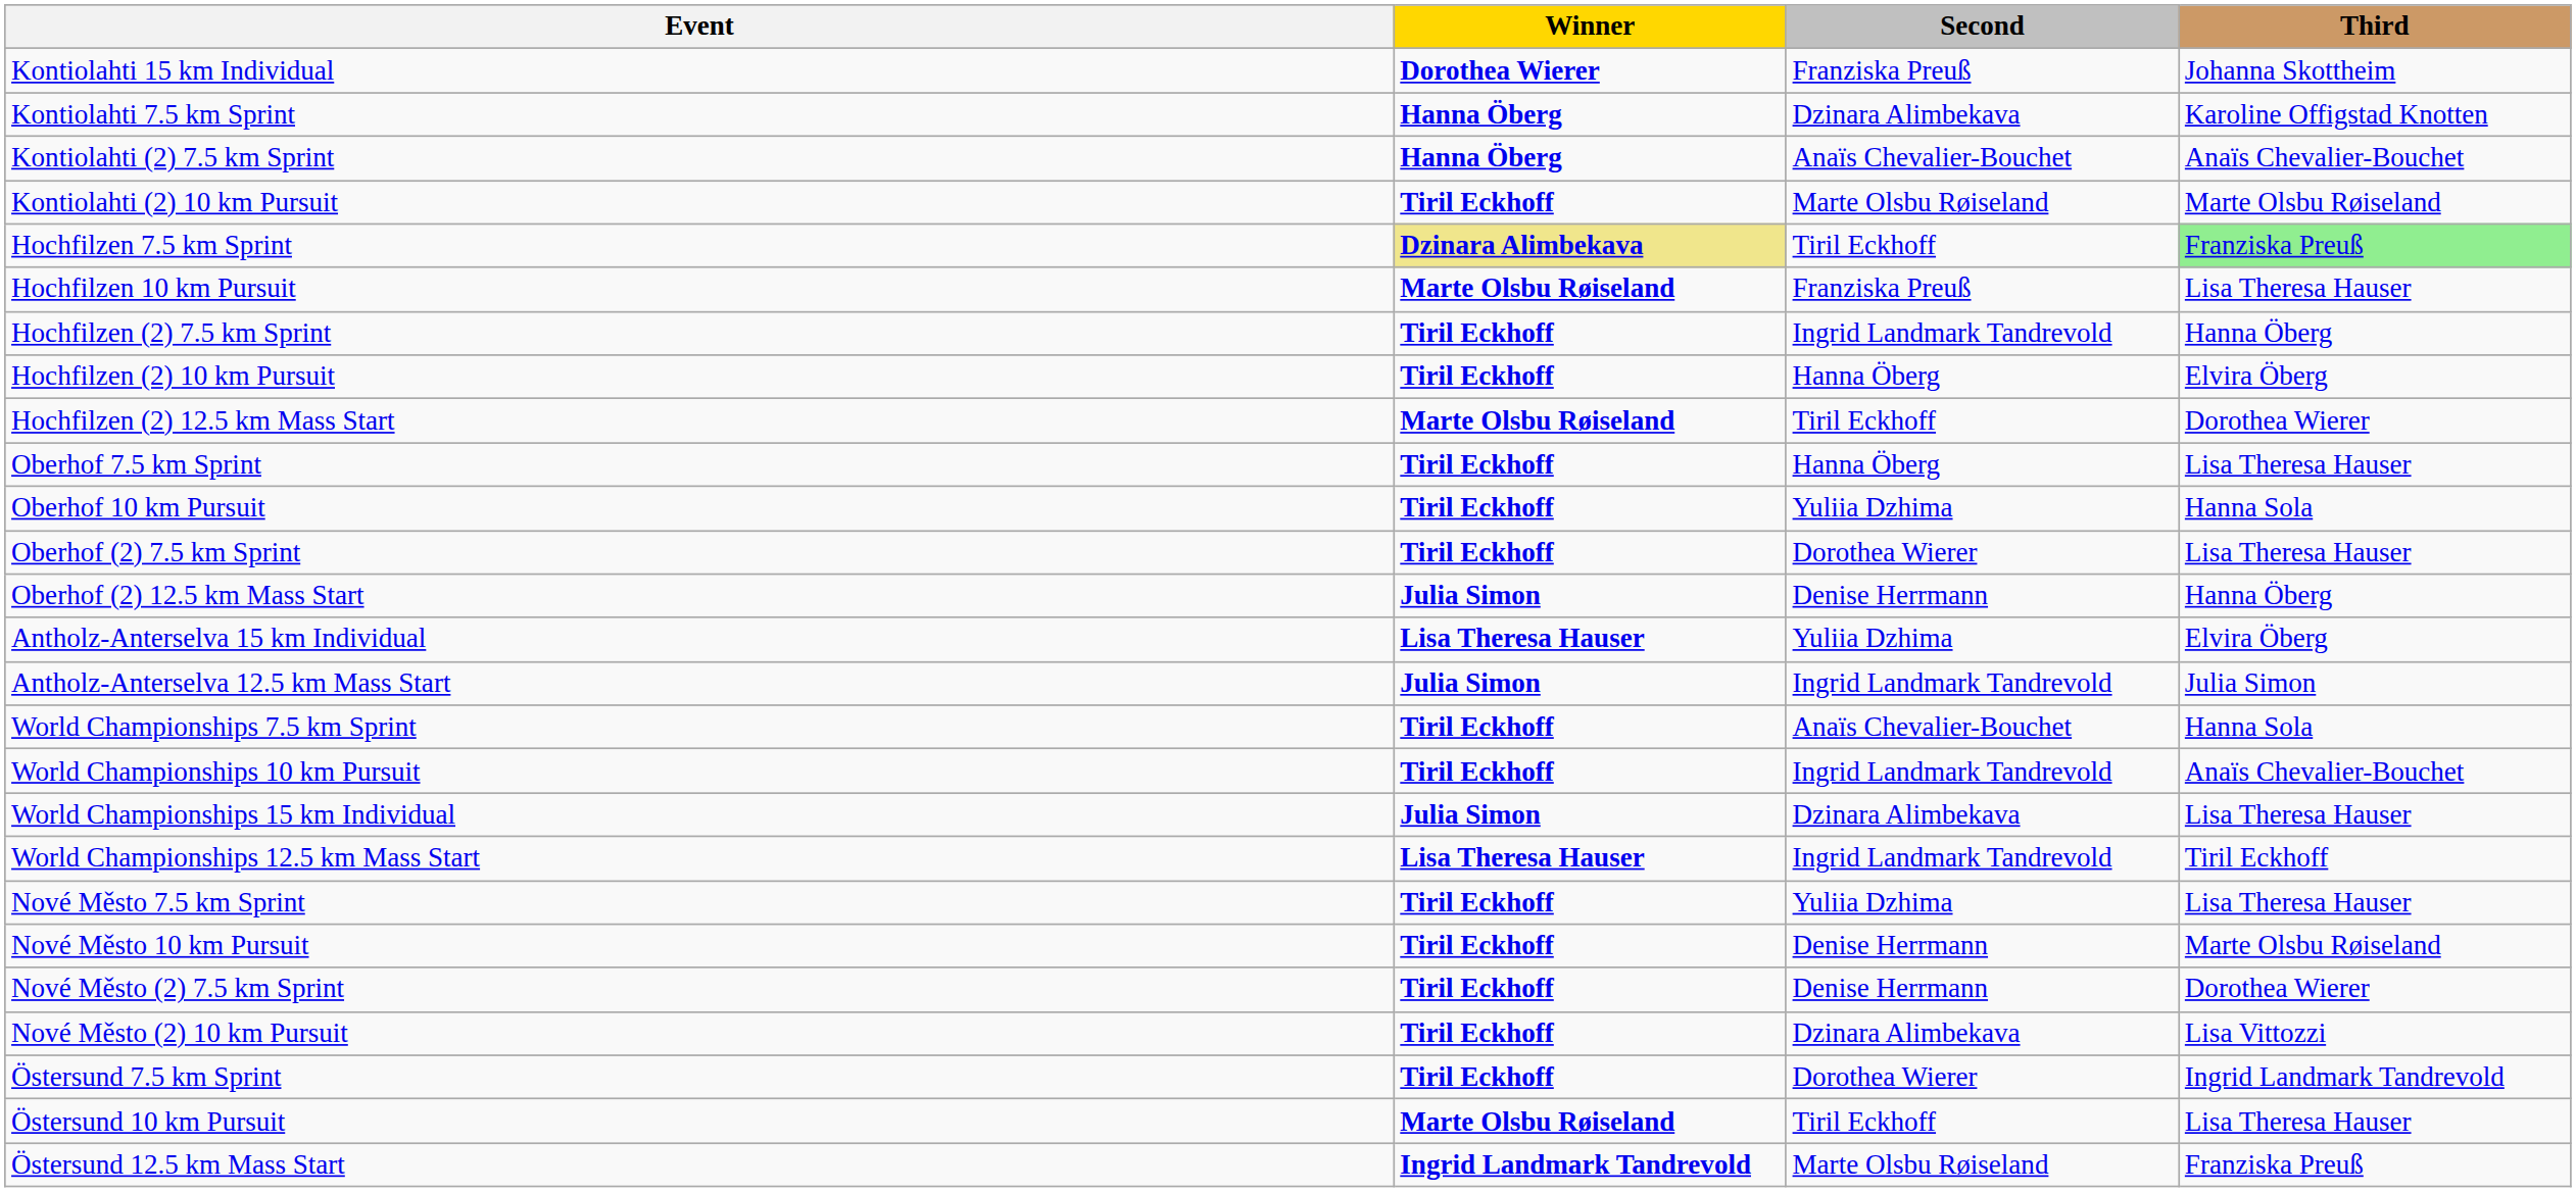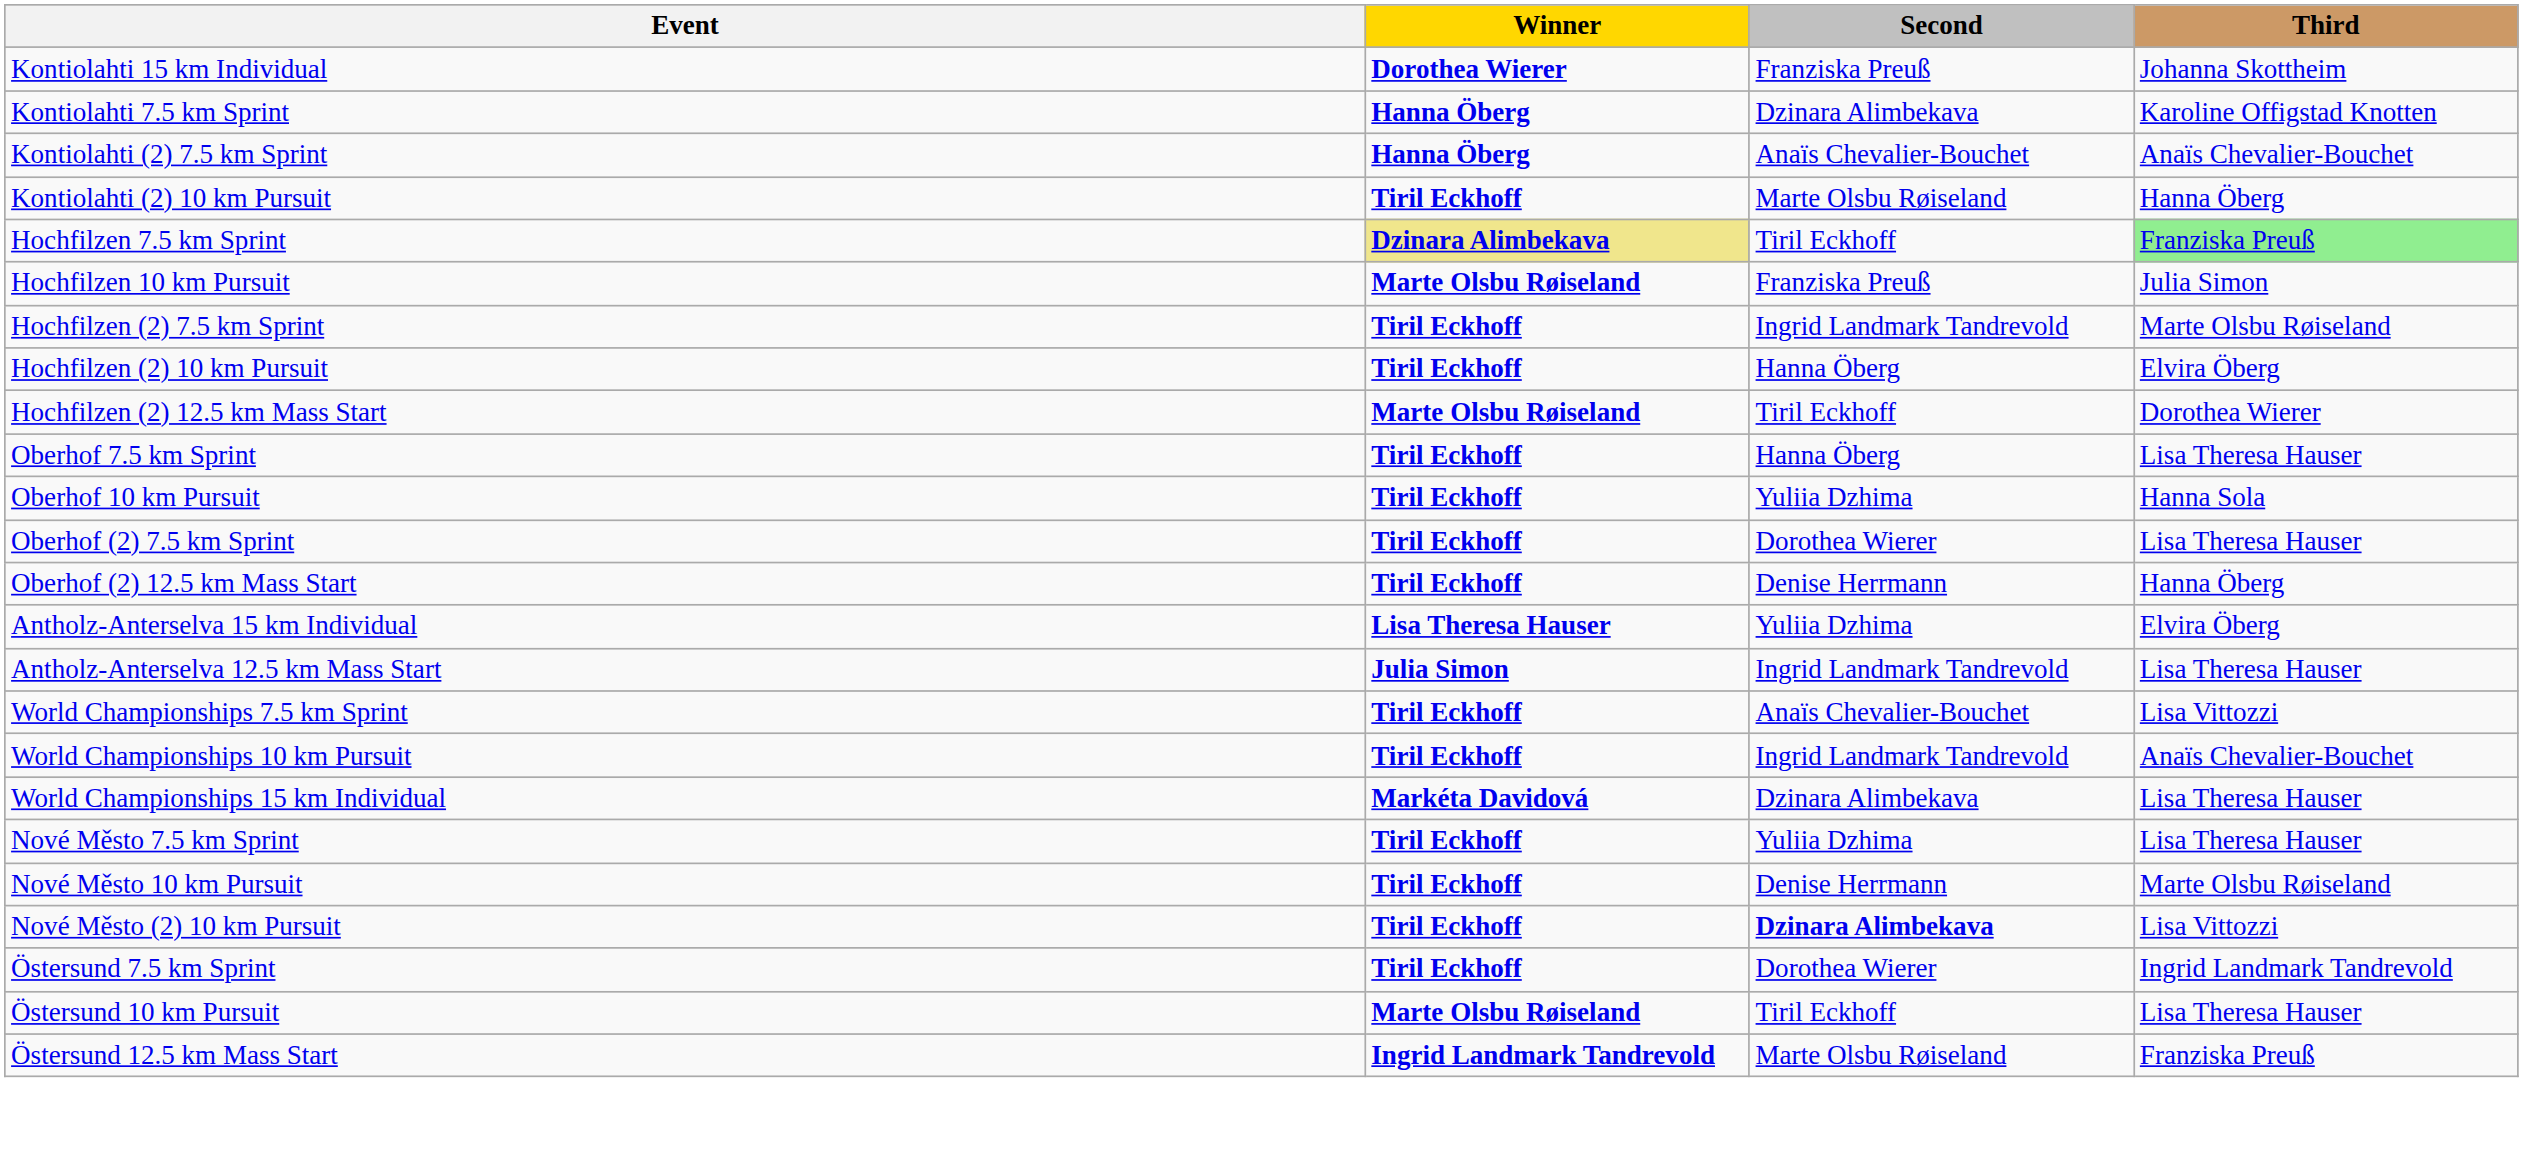 <table class="wikitable" width="75%">
 <tr>
 <th>Event</th>
 <th width="220" style="background:gold;">Winner</th>
 <th width="220" style="background:silver;">Second</th>
 <th width="220" style="background:#CC9966;">Third</th>
 </tr>
 <tr>
 <td><a href='#'>Kontiolahti 15 km Individual</a><br></td>
 <td><strong><a href='#'>Dorothea Wierer</a></strong><br><small></small></td>
 <td><a href='#'>Franziska Preuß</a><br><small></small></td>
 <td><a href='#'>Johanna Skottheim</a><br><small></small></td>
 </tr>
 <tr>
 <td><a href='#'>Kontiolahti 7.5 km Sprint</a><br></td>
 <td><strong><a href='#'>Hanna Öberg</a></strong><br><small></small></td>
 <td><a href='#'>Dzinara Alimbekava</a><br><small></small></td>
 <td><a href='#'>Karoline Offigstad Knotten</a><br><small></small></td>
 </tr>
 <tr>
 <td><a href='#'>Kontiolahti (2) 7.5 km Sprint</a><br></td>
 <td><strong><a href='#'>Hanna Öberg</a></strong><br><small></small></td>
 <td><a href='#'>Anaïs Chevalier-Bouchet</a><br><small></small></td>
 <td><a href='#'>Anaïs Chevalier-Bouchet</a><br><small></small></td>
 </tr>
 <tr>
 <td><a href='#'>Kontiolahti (2) 10 km Pursuit</a><br></td>
 <td><strong><a href='#'>Tiril Eckhoff</a></strong><br><small></small></td>
 <td><a href='#'>Marte Olsbu Røiseland</a><br><small></small></td>
-<td><a href='#'>Marte Olsbu Røiseland</a><br><small></small></td>
+<td><a href='#'>Hanna Öberg</a><br><small></small></td>
 </tr>
 <tr>
 <td><a href='#'>Hochfilzen 7.5 km Sprint</a><br></td>
 <td style="background: khaki;"><strong><a href='#'>Dzinara Alimbekava</a></strong><br><small></small></td>
 <td><a href='#'>Tiril Eckhoff</a><br><small></small></td>
 <td style="background: lightgreen;"><a href='#'>Franziska Preuß</a><br><small></small></td>
 </tr>
 <tr>
 <td><a href='#'>Hochfilzen 10 km Pursuit</a><br></td>
 <td><strong><a href='#'>Marte Olsbu Røiseland</a></strong><br><small></small></td>
 <td><a href='#'>Franziska Preuß</a><br><small></small></td>
-<td><a href='#'>Lisa Theresa Hauser</a><br><small></small></td>
+<td><a href='#'>Julia Simon</a><br><small></small></td>
 </tr>
 <tr>
 <td><a href='#'>Hochfilzen (2) 7.5 km Sprint</a><br></td>
 <td><strong><a href='#'>Tiril Eckhoff</a></strong><br><small></small></td>
 <td><a href='#'>Ingrid Landmark Tandrevold</a><br><small></small></td>
-<td><a href='#'>Hanna Öberg</a><br><small></small></td>
+<td><a href='#'>Marte Olsbu Røiseland</a><br><small></small></td>
 </tr>
 <tr>
 <td><a href='#'>Hochfilzen (2) 10 km Pursuit</a><br></td>
 <td><strong><a href='#'>Tiril Eckhoff</a></strong><br><small></small></td>
 <td><a href='#'>Hanna Öberg</a><br><small></small></td>
 <td><a href='#'>Elvira Öberg</a><br><small></small></td>
 </tr>
 <tr>
 <td><a href='#'>Hochfilzen (2) 12.5 km Mass Start</a><br></td>
 <td><strong><a href='#'>Marte Olsbu Røiseland</a></strong><br><small></small></td>
 <td><a href='#'>Tiril Eckhoff</a><br><small></small></td>
 <td><a href='#'>Dorothea Wierer</a><br><small></small></td>
 </tr>
 <tr>
 <td><a href='#'>Oberhof 7.5 km Sprint</a><br></td>
 <td><strong><a href='#'>Tiril Eckhoff</a></strong><br><small></small></td>
 <td><a href='#'>Hanna Öberg</a><br><small></small></td>
 <td><a href='#'>Lisa Theresa Hauser</a><br><small></small></td>
 </tr>
 <tr>
 <td><a href='#'>Oberhof 10 km Pursuit</a><br></td>
 <td><strong><a href='#'>Tiril Eckhoff</a></strong><br><small></small></td>
 <td><a href='#'>Yuliia Dzhima</a><br><small></small></td>
 <td><a href='#'>Hanna Sola</a><br></td>
 </tr>
 <tr>
 <td><a href='#'>Oberhof (2) 7.5 km Sprint</a><br></td>
 <td><strong><a href='#'>Tiril Eckhoff</a></strong><br><small></small></td>
 <td><a href='#'>Dorothea Wierer</a><br><small></small></td>
 <td><a href='#'>Lisa Theresa Hauser</a><br><small></small></td>
 </tr>
 <tr>
 <td><a href='#'>Oberhof (2) 12.5 km Mass Start</a><br></td>
-<td><strong><a href='#'>Julia Simon</a></strong><br><small></small></td>
+<td><strong><a href='#'>Tiril Eckhoff</a></strong><br><small></small></td>
 <td><a href='#'>Denise Herrmann</a><br><small></small></td>
 <td><a href='#'>Hanna Öberg</a><br><small></small></td>
 </tr>
 <tr>
 <td><a href='#'>Antholz-Anterselva 15 km Individual</a><br></td>
 <td><strong><a href='#'>Lisa Theresa Hauser</a></strong><br><small></small></td>
 <td><a href='#'>Yuliia Dzhima </a><br><small></small></td>
 <td><a href='#'>Elvira Öberg</a><br><small></small></td>
 </tr>
 <tr>
 <td><a href='#'>Antholz-Anterselva 12.5 km Mass Start</a><br></td>
 <td><strong><a href='#'>Julia Simon</a></strong><br><small></small></td>
 <td><a href='#'>Ingrid Landmark Tandrevold</a><br><small></small></td>
-<td><a href='#'>Julia Simon</a><br><small></small></td>
+<td><a href='#'>Lisa Theresa Hauser</a><br><small></small></td>
 </tr>
 <tr>
 <td><a href='#'>World Championships 7.5 km Sprint</a><br></td>
 <td><strong><a href='#'>Tiril Eckhoff</a></strong><br><small></small></td>
 <td><a href='#'>Anaïs Chevalier-Bouchet</a><br><small></small></td>
-<td><a href='#'>Hanna Sola</a><br><small></small></td>
+<td><a href='#'>Lisa Vittozzi</a><br><small></small></td>
 </tr>
 <tr>
 <td><a href='#'>World Championships 10 km Pursuit</a><br></td>
 <td><strong><a href='#'>Tiril Eckhoff</a></strong><br></td>
 <td><a href='#'>Ingrid Landmark Tandrevold</a><br><small></small></td>
 <td><a href='#'>Anaïs Chevalier-Bouchet</a> <br></td>
 </tr>
 <tr>
 <td><a href='#'>World Championships 15 km Individual</a><br></td>
-<td><strong><a href='#'>Julia Simon</a></strong><br><small></small></td>
+<td><strong><a href='#'>Markéta Davidová</a></strong><br></td>
 <td><a href='#'>Dzinara Alimbekava</a><br><small></small></td>
 <td><a href='#'>Lisa Theresa Hauser</a><br><small></small></td>
-</tr>
-<tr>
-<td><a href='#'>World Championships 12.5 km Mass Start</a><br></td>
-<td><strong><a href='#'>Lisa Theresa Hauser</a></strong><br><small></small></td>
-<td><a href='#'>Ingrid Landmark Tandrevold</a><br><small></small></td>
-<td><a href='#'>Tiril Eckhoff</a><br><small></small></td>
 </tr>
 <tr>
 <td><a href='#'>Nové Město 7.5 km Sprint</a><br></td>
 <td><strong><a href='#'>Tiril Eckhoff</a></strong><br><small></small></td>
 <td><a href='#'>Yuliia Dzhima</a><br><small></small></td>
 <td><a href='#'>Lisa Theresa Hauser</a><br><small></small></td>
 </tr>
 <tr>
 <td><a href='#'>Nové Město 10 km Pursuit</a><br></td>
 <td><strong><a href='#'>Tiril Eckhoff</a></strong><br><small></small></td>
 <td><a href='#'>Denise Herrmann</a><br><small></small></td>
 <td><a href='#'>Marte Olsbu Røiseland</a><br><small></small></td>
 </tr>
 <tr>
-<td><a href='#'>Nové Město (2) 7.5 km Sprint</a><br></td>
-<td><strong><a href='#'>Tiril Eckhoff</a></strong><br><small></small></td>
-<td><a href='#'>Denise Herrmann</a><br><small></small></td>
-<td><a href='#'>Dorothea Wierer</a><br><small></small></td>
-</tr>
-<tr>
 <td><a href='#'>Nové Město (2) 10 km Pursuit</a><br></td>
 <td><strong><a href='#'>Tiril Eckhoff</a></strong><br><small></small></td>
-<td><a href='#'>Dzinara Alimbekava</a><br><small></small></td>
+<td><strong><a href='#'>Dzinara Alimbekava</a><br><small></small></strong></td>
 <td><a href='#'>Lisa Vittozzi</a><br><small></small></td>
 </tr>
 <tr>
 <td><a href='#'>Östersund 7.5 km Sprint</a><br></td>
 <td><strong><a href='#'>Tiril Eckhoff</a></strong><br><small></small></td>
 <td><a href='#'>Dorothea Wierer</a><br><small></small></td>
 <td><a href='#'>Ingrid Landmark Tandrevold</a><br><small></small></td>
 </tr>
 <tr>
 <td><a href='#'>Östersund 10 km Pursuit</a><br></td>
 <td><strong><a href='#'>Marte Olsbu Røiseland</a></strong><br></td>
 <td><a href='#'>Tiril Eckhoff</a><br></td>
 <td><a href='#'>Lisa Theresa Hauser</a><br><small></small></td>
 </tr>
 <tr>
 <td><a href='#'>Östersund 12.5 km Mass Start</a><br></td>
 <td><strong><a href='#'>Ingrid Landmark Tandrevold</a></strong><br></td>
 <td><a href='#'>Marte Olsbu Røiseland</a><br><small></small></td>
 <td><a href='#'>Franziska Preuß</a><br><small></small></td>
 </tr>
 </table>
